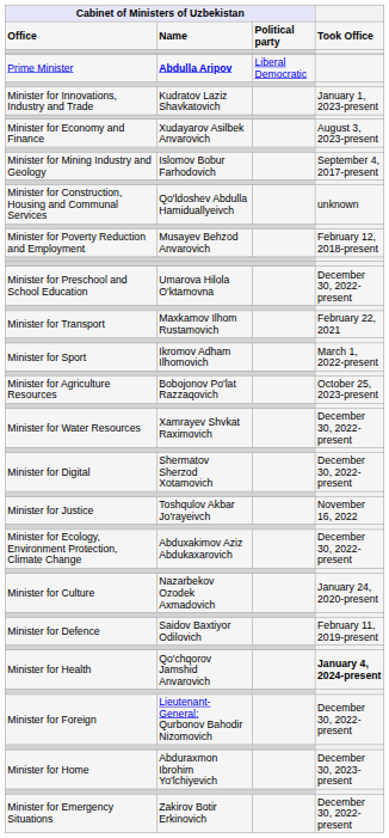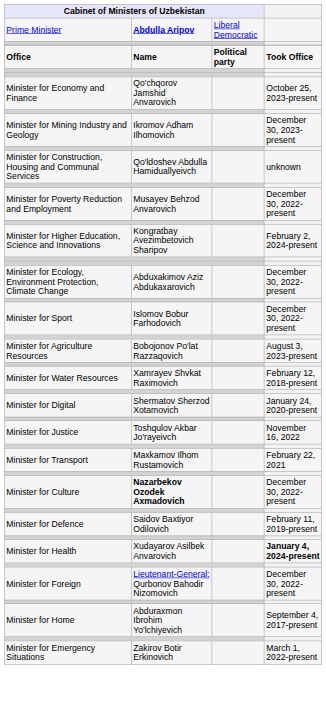 <table class="wikitable sortable mw-collapsible toccolours" style="float:auto; font-size:90%; width:530px; background:#f5f5f5;">
 <tr>
 <th colspan="3" style="background:lavender;"><span>Cabinet of Ministers of Uzbekistan</span></th>
 <th></th>
+</tr>
+<tr>
+<td><a href='#'>Prime Minister</a></td>
+<td><strong><a href='#'>Abdulla Aripov</a></strong></td>
+<td><a href='#'>Liberal Democratic</a></td>
+<td></td>
+</tr>
+<tr>
+<th colspan="3" style="background:#D3D3D3;"></th>
+<th></th>
+</tr>
+<tr>
 </tr>
 <tr style="font-weight:bold;">
 <td style="width:40%;">Office</td>
 <td>Name</td>
 <td>Political party</td>
 <td>Took Office</td>
 </tr>
 <tr>
 <th colspan="3" style="background:#D3D3D3;"></th>
 <th></th>
 </tr>
 <tr>
-</tr>
-<tr>
-<td><a href='#'>Prime Minister</a></td>
-<td><strong><a href='#'>Abdulla Aripov</a></strong></td>
-<td><a href='#'>Liberal Democratic</a></td>
-<td></td>
-</tr>
-<tr>
-<th colspan="3" style="background:#D3D3D3;"></th>
-<th></th>
-</tr>
-<tr>
-<td>Minister for Innovations, Industry and Trade</td>
-<td>Kudratov Laziz Shavkatovich</td>
-<td></td>
-<td>January 1, 2023-present</td>
-</tr>
-<tr>
 <th colspan="3" style="background:#D3D3D3;"></th>
 <th></th>
 </tr>
 <tr>
 <td>Minister for Economy and Finance</td>
-<td>Xudayarov Asilbek Anvarovich</td>
+<td>Qo'chqorov Jamshid Anvarovich</td>
 <td></td>
-<td>August 3, 2023-present</td>
+<td>October 25, 2023-present</td>
 </tr>
 <tr>
 <th colspan="3" style="background:#D3D3D3;"></th>
 <th></th>
 </tr>
 <tr>
 <td>Minister for Mining Industry and Geology</td>
-<td>Islomov Bobur Farhodovich</td>
+<td>Ikromov Adham Ilhomovich</td>
 <td></td>
-<td>September 4, 2017-present</td>
+<td>December 30, 2023-present</td>
 </tr>
 <tr>
 <th colspan="3" style="background:#D3D3D3;"></th>
 <th></th>
 </tr>
 <tr>
 <td>Minister for Construction, Housing and Communal Services</td>
 <td>Qo'ldoshev Abdulla Hamiduallyeivch</td>
 <td></td>
 <td>unknown</td>
 </tr>
 <tr>
 <th colspan="3" style="background:#D3D3D3;"></th>
 <th></th>
 </tr>
 <tr>
 <td>Minister for Poverty Reduction and Employment</td>
 <td>Musayev Behzod Anvarovich</td>
 <td></td>
-<td>February 12, 2018-present</td>
+<td>December 30, 2022-present</td>
+</tr>
+<tr>
+<th colspan="3" style="background:#D3D3D3;"></th>
+<th></th>
+</tr>
+<tr>
+<td>Minister for Higher Education, Science and Innovations</td>
+<td>Kongratbay Avezimbetovich Sharipov</td>
+<td></td>
+<td>February 2, 2024-present</td>
 </tr>
 <tr>
 <th colspan="3" style="background:#D3D3D3;"></th>
 <th></th>
 </tr>
 <tr>
 <th colspan="3" style="background:#D3D3D3;"></th>
 <th></th>
 </tr>
 <tr>
-<td>Minister for Preschool and School Education</td>
-<td>Umarova Hilola O'ktamovna</td>
+<td>Minister for Ecology, Environment Protection, Climate Change</td>
+<td>Abduxakimov Aziz Abdukaxarovich</td>
 <td></td>
 <td>December 30, 2022-present</td>
+</tr>
+<tr>
+<th colspan="3" style="background:#D3D3D3;"></th>
+<th></th>
+</tr>
+<tr>
+<td>Minister for Sport</td>
+<td>Islomov Bobur Farhodovich</td>
+<td></td>
+<td>December 30, 2022-present</td>
+</tr>
+<tr>
+<th colspan="3" style="background:#D3D3D3;"></th>
+<th></th>
+</tr>
+<tr>
+<td>Minister for Agriculture Resources</td>
+<td>Bobojonov Po'lat Razzaqovich</td>
+<td></td>
+<td>August 3, 2023-present</td>
+</tr>
+<tr>
+<th colspan="3" style="background:#D3D3D3;"></th>
+<th></th>
+</tr>
+<tr>
+<td>Minister for Water Resources</td>
+<td>Xamrayev Shvkat Raximovich</td>
+<td></td>
+<td>February 12, 2018-present</td>
+</tr>
+<tr>
+<th colspan="3" style="background:#D3D3D3;"></th>
+<th></th>
+</tr>
+<tr>
+<td>Minister for Digital</td>
+<td>Shermatov Sherzod Xotamovich</td>
+<td></td>
+<td>January 24, 2020-present</td>
+</tr>
+<tr>
+<th colspan="3" style="background:#D3D3D3;"></th>
+<th></th>
+</tr>
+<tr>
+<td>Minister for Justice</td>
+<td>Toshqulov Akbar Jo'rayeivch</td>
+<td></td>
+<td>November 16, 2022</td>
 </tr>
 <tr>
 <th colspan="3" style="background:#D3D3D3;"></th>
 <th></th>
 </tr>
 <tr>
 <td>Minister for Transport</td>
 <td>Maxkamov Ilhom Rustamovich</td>
 <td></td>
 <td>February 22, 2021</td>
 </tr>
 <tr>
 <th colspan="3" style="background:#D3D3D3;"></th>
 <th></th>
 </tr>
 <tr>
-<td>Minister for Sport</td>
-<td>Ikromov Adham Ilhomovich</td>
-<td></td>
-<td>March 1, 2022-present</td>
-</tr>
-<tr>
-<th colspan="3" style="background:#D3D3D3;"></th>
-<th></th>
-</tr>
-<tr>
-<td>Minister for Agriculture Resources</td>
-<td>Bobojonov Po'lat Razzaqovich</td>
-<td></td>
-<td>October 25, 2023-present</td>
-</tr>
-<tr>
-<th colspan="3" style="background:#D3D3D3;"></th>
-<th></th>
-</tr>
-<tr>
-<td>Minister for Water Resources</td>
-<td>Xamrayev Shvkat Raximovich</td>
+<td>Minister for Culture</td>
+<td><strong>Nazarbekov Ozodek Axmadovich</strong></td>
 <td></td>
 <td>December 30, 2022-present</td>
-</tr>
-<tr>
-<th colspan="3" style="background:#D3D3D3;"></th>
-<th></th>
-</tr>
-<tr>
-<td>Minister for Digital</td>
-<td>Shermatov Sherzod Xotamovich</td>
-<td></td>
-<td>December 30, 2022-present</td>
-</tr>
-<tr>
-<th colspan="3" style="background:#D3D3D3;"></th>
-<th></th>
-</tr>
-<tr>
-<td>Minister for Justice</td>
-<td>Toshqulov Akbar Jo'rayeivch</td>
-<td></td>
-<td>November 16, 2022</td>
-</tr>
-<tr>
-<th colspan="3" style="background:#D3D3D3;"></th>
-<th></th>
-</tr>
-<tr>
-<td>Minister for Ecology, Environment Protection, Climate Change</td>
-<td>Abduxakimov Aziz Abdukaxarovich</td>
-<td></td>
-<td>December 30, 2022-present</td>
-</tr>
-<tr>
-<th colspan="3" style="background:#D3D3D3;"></th>
-<th></th>
-</tr>
-<tr>
-<td>Minister for Culture</td>
-<td>Nazarbekov Ozodek Axmadovich</td>
-<td></td>
-<td>January 24, 2020-present</td>
 </tr>
 <tr>
 <th colspan="3" style="background:#D3D3D3;"></th>
 <th></th>
 </tr>
 <tr>
 <td>Minister for Defence</td>
 <td>Saidov Baxtiyor Odilovich</td>
 <td></td>
 <td>February 11, 2019-present</td>
 </tr>
 <tr>
 <th colspan="3" style="background:#D3D3D3;"></th>
 <th></th>
 </tr>
 <tr>
 <td>Minister for Health</td>
-<td>Qo'chqorov Jamshid Anvarovich</td>
+<td>Xudayarov Asilbek Anvarovich</td>
 <td></td>
 <td><strong>January 4, 2024-present</strong></td>
 </tr>
 <tr>
 <th colspan="3" style="background:#D3D3D3;"></th>
 <th></th>
 </tr>
 <tr>
 <td>Minister for Foreign</td>
 <td><a href='#'>Lieutenant-General:</a><br>Qurbonov Bahodir Nizomovich</td>
 <td></td>
 <td>December 30, 2022-present</td>
 </tr>
 <tr>
 <th colspan="3" style="background:#D3D3D3;"></th>
 <th></th>
 </tr>
 <tr>
 <td>Minister for Home</td>
 <td>Abduraxmon Ibrohim Yo'lchiyevich</td>
 <td></td>
-<td>December 30, 2023-present</td>
+<td>September 4, 2017-present</td>
 </tr>
 <tr>
 <th colspan="3" style="background:#D3D3D3;"></th>
 <th></th>
 </tr>
 <tr>
 <td>Minister for Emergency Situations</td>
 <td>Zakirov Botir Erkinovich</td>
 <td></td>
-<td>December 30, 2022-present</td>
+<td>March 1, 2022-present</td>
 </tr>
 </table>
